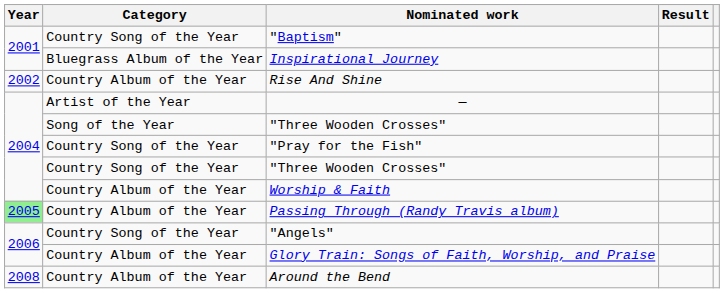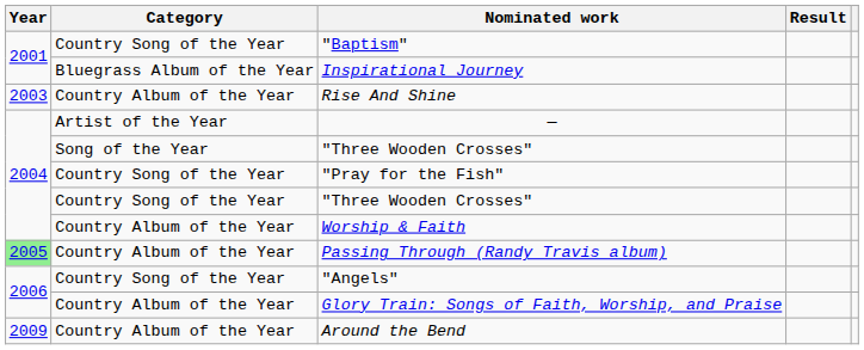 <table class="wikitable sortable">
 <tr>
 <th>Year</th>
 <th>Category</th>
 <th>Nominated work</th>
 <th>Result</th>
 <th class="unsortable"></th>
 </tr>
 <tr>
 <td style="text-align:center;" rowspan="2"><a href='#'>2001</a></td>
 <td>Country Song of the Year</td>
 <td>"<a href='#'>Baptism</a>" </td>
 <td></td>
 <td style="text-align:center;"></td>
 </tr>
 <tr>
 <td>Bluegrass Album of the Year</td>
 <td><em><a href='#'>Inspirational Journey</a></em></td>
 <td></td>
 <td style="text-align:center;"></td>
 </tr>
 <tr>
-<td style="text-align:center;"><a href='#'>2002</a></td>
+<td style="text-align:center;"><a href='#'>2003</a></td>
 <td>Country Album of the Year</td>
 <td><em>Rise And Shine</em></td>
 <td></td>
 <td style="text-align:center;"></td>
 </tr>
 <tr>
 <td rowspan="5" style="text-align:center;"><a href='#'>2004</a></td>
 <td>Artist of the Year</td>
 <td style="text-align:center;">—</td>
 <td></td>
 <td style="text-align:center;"></td>
 </tr>
 <tr>
 <td>Song of the Year</td>
 <td>"Three Wooden Crosses"</td>
 <td></td>
 <td style="text-align:center;"></td>
 </tr>
 <tr>
 <td>Country Song of the Year</td>
 <td>"Pray for the Fish"</td>
 <td></td>
 <td style="text-align:center;"></td>
 </tr>
 <tr>
 <td>Country Song of the Year</td>
 <td>"Three Wooden Crosses"</td>
 <td></td>
 <td style="text-align:center;"></td>
 </tr>
 <tr>
 <td>Country Album of the Year</td>
 <td><em><a href='#'>Worship & Faith</a></em></td>
 <td></td>
 <td style="text-align:center;"></td>
 </tr>
 <tr>
 <td style="background: lightgreen; text-align:center;"><a href='#'>2005</a></td>
 <td>Country Album of the Year</td>
 <td><em><a href='#'>Passing Through (Randy Travis album)</a></em></td>
 <td></td>
 <td style="text-align:center;"></td>
 </tr>
 <tr>
 <td rowspan="2" style="text-align:center;"><a href='#'>2006</a></td>
 <td>Country Song of the Year</td>
 <td>"Angels"</td>
 <td></td>
 <td style="text-align:center;"></td>
 </tr>
 <tr>
 <td>Country Album of the Year</td>
 <td><em><a href='#'>Glory Train: Songs of Faith, Worship, and Praise</a></em></td>
 <td></td>
 <td style="text-align:center;"></td>
 </tr>
 <tr>
-<td style="text-align:center;"><a href='#'>2008</a></td>
+<td style="text-align:center;"><a href='#'>2009</a></td>
 <td>Country Album of the Year</td>
 <td><em>Around the Bend</em></td>
 <td></td>
 <td style="text-align:center;"></td>
 </tr>
 </table>
